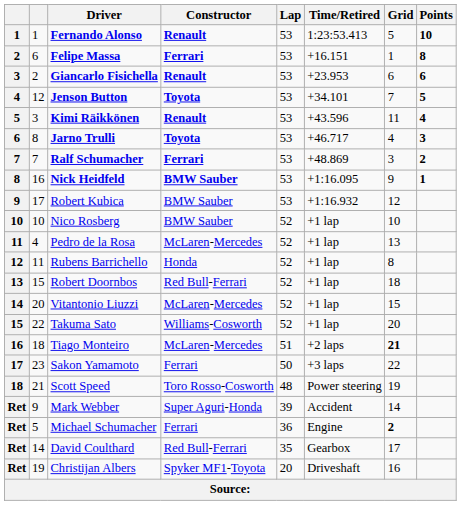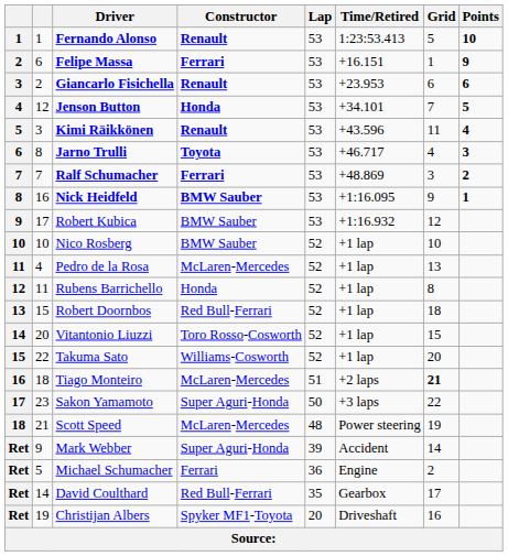 <table class="wikitable" style="font-size: 85%">
 <tr>
 <th></th>
 <th></th>
 <th>Driver</th>
 <th>Constructor</th>
 <th>Lap</th>
 <th>Time/Retired</th>
 <th>Grid</th>
 <th>Points</th>
 </tr>
 <tr>
 <th>1</th>
 <td>1</td>
 <td> <strong><a href='#'>Fernando Alonso</a></strong></td>
 <td><strong><a href='#'>Renault</a></strong></td>
 <td>53</td>
 <td>1:23:53.413</td>
 <td>5</td>
 <td><strong>10</strong></td>
 </tr>
 <tr>
 <th>2</th>
 <td>6</td>
 <td> <strong><a href='#'>Felipe Massa</a></strong></td>
 <td><strong><a href='#'>Ferrari</a></strong></td>
 <td>53</td>
 <td>+16.151</td>
 <td>1</td>
-<td><strong>8</strong></td>
+<td><strong>9</strong></td>
 </tr>
 <tr>
 <th>3</th>
 <td>2</td>
 <td> <strong><a href='#'>Giancarlo Fisichella</a></strong></td>
 <td><strong><a href='#'>Renault</a></strong></td>
 <td>53</td>
 <td>+23.953</td>
 <td>6</td>
 <td><strong>6</strong></td>
 </tr>
 <tr>
 <th>4</th>
 <td>12</td>
 <td> <strong><a href='#'>Jenson Button</a></strong></td>
-<td><strong><a href='#'>Toyota</a></strong></td>
+<td><strong><a href='#'>Honda</a></strong></td>
 <td>53</td>
 <td>+34.101</td>
 <td>7</td>
 <td><strong>5</strong></td>
 </tr>
 <tr>
 <th>5</th>
 <td>3</td>
 <td> <strong><a href='#'>Kimi Räikkönen</a></strong></td>
 <td><strong><a href='#'>Renault</a></strong></td>
 <td>53</td>
 <td>+43.596</td>
 <td>11</td>
 <td><strong>4</strong></td>
 </tr>
 <tr>
 <th>6</th>
 <td>8</td>
 <td> <strong><a href='#'>Jarno Trulli</a></strong></td>
 <td><strong><a href='#'>Toyota</a></strong></td>
 <td>53</td>
 <td>+46.717</td>
 <td>4</td>
 <td><strong>3</strong></td>
 </tr>
 <tr>
 <th>7</th>
 <td>7</td>
 <td> <strong><a href='#'>Ralf Schumacher</a></strong></td>
 <td><strong><a href='#'>Ferrari</a></strong></td>
 <td>53</td>
 <td>+48.869</td>
 <td>3</td>
 <td><strong>2</strong></td>
 </tr>
 <tr>
 <th>8</th>
 <td>16</td>
 <td> <strong><a href='#'>Nick Heidfeld</a></strong></td>
 <td><strong><a href='#'>BMW Sauber</a></strong></td>
 <td>53</td>
 <td>+1:16.095</td>
 <td>9</td>
 <td><strong>1</strong></td>
 </tr>
 <tr>
 <th>9</th>
 <td>17</td>
 <td> <a href='#'>Robert Kubica</a></td>
 <td><a href='#'>BMW Sauber</a></td>
 <td>53</td>
 <td>+1:16.932</td>
 <td>12</td>
 <td></td>
 </tr>
 <tr>
 <th>10</th>
 <td>10</td>
 <td> <a href='#'>Nico Rosberg</a></td>
 <td><a href='#'>BMW Sauber</a></td>
 <td>52</td>
 <td>+1 lap</td>
 <td>10</td>
 <td></td>
 </tr>
 <tr>
 <th>11</th>
 <td>4</td>
 <td> <a href='#'>Pedro de la Rosa</a></td>
 <td><a href='#'>McLaren</a>-<a href='#'>Mercedes</a></td>
 <td>52</td>
 <td>+1 lap</td>
 <td>13</td>
 <td></td>
 </tr>
 <tr>
 <th>12</th>
 <td>11</td>
 <td>  <a href='#'>Rubens Barrichello</a></td>
 <td><a href='#'>Honda</a></td>
 <td>52</td>
 <td>+1 lap</td>
 <td>8</td>
 <td></td>
 </tr>
 <tr>
 <th>13</th>
 <td>15</td>
 <td> <a href='#'>Robert Doornbos</a></td>
 <td><a href='#'>Red Bull</a>-<a href='#'>Ferrari</a></td>
 <td>52</td>
 <td>+1 lap</td>
 <td>18</td>
 <td></td>
 </tr>
 <tr>
 <th>14</th>
 <td>20</td>
 <td> <a href='#'>Vitantonio Liuzzi</a></td>
-<td><a href='#'>McLaren</a>-<a href='#'>Mercedes</a></td>
+<td><a href='#'>Toro Rosso</a>-<a href='#'>Cosworth</a></td>
 <td>52</td>
 <td>+1 lap</td>
 <td>15</td>
 <td></td>
 </tr>
 <tr>
 <th>15</th>
 <td>22</td>
 <td> <a href='#'>Takuma Sato</a></td>
 <td><a href='#'>Williams</a>-<a href='#'>Cosworth</a></td>
 <td>52</td>
 <td>+1 lap</td>
 <td>20</td>
 <td></td>
 </tr>
 <tr>
 <th>16</th>
 <td>18</td>
 <td> <a href='#'>Tiago Monteiro</a></td>
 <td><a href='#'>McLaren</a>-<a href='#'>Mercedes</a></td>
 <td>51</td>
 <td>+2 laps</td>
 <td><strong>21</strong></td>
 <td></td>
 </tr>
 <tr>
 <th>17</th>
 <td>23</td>
 <td> <a href='#'>Sakon Yamamoto</a></td>
-<td><a href='#'>Ferrari</a></td>
+<td><a href='#'>Super Aguri</a>-<a href='#'>Honda</a></td>
 <td>50</td>
 <td>+3 laps</td>
 <td>22</td>
 <td></td>
 </tr>
 <tr>
 <th>18</th>
 <td>21</td>
 <td> <a href='#'>Scott Speed</a></td>
-<td><a href='#'>Toro Rosso</a>-<a href='#'>Cosworth</a></td>
+<td><a href='#'>McLaren</a>-<a href='#'>Mercedes</a></td>
 <td>48</td>
 <td>Power steering</td>
 <td>19</td>
 <td></td>
 </tr>
 <tr>
 <th>Ret</th>
 <td>9</td>
 <td> <a href='#'>Mark Webber</a></td>
 <td><a href='#'>Super Aguri</a>-<a href='#'>Honda</a></td>
 <td>39</td>
 <td>Accident</td>
 <td>14</td>
 <td></td>
 </tr>
 <tr>
 <th>Ret</th>
 <td>5</td>
 <td> <a href='#'>Michael Schumacher</a></td>
 <td><a href='#'>Ferrari</a></td>
 <td>36</td>
 <td>Engine</td>
-<td><strong>2</strong></td>
+<td>2</td>
 <td></td>
 </tr>
 <tr>
 <th>Ret</th>
 <td>14</td>
 <td> <a href='#'>David Coulthard</a></td>
 <td><a href='#'>Red Bull</a>-<a href='#'>Ferrari</a></td>
 <td>35</td>
 <td>Gearbox</td>
 <td>17</td>
 <td></td>
 </tr>
 <tr>
 <th>Ret</th>
 <td>19</td>
 <td> <a href='#'>Christijan Albers</a></td>
 <td><a href='#'>Spyker MF1</a>-<a href='#'>Toyota</a></td>
 <td>20</td>
 <td>Driveshaft</td>
 <td>16</td>
 <td></td>
 </tr>
 <tr>
 <th colspan="8">Source:</th>
 </tr>
 </table>
